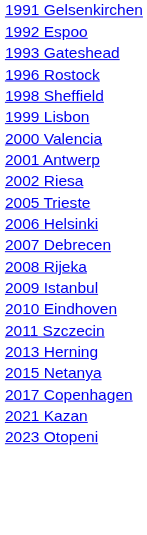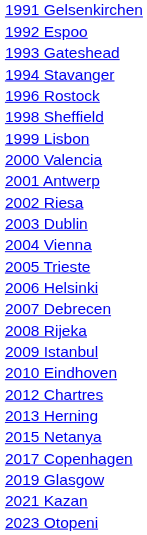 <table>
 <tr>
 <td><a href='#'>1991 Gelsenkirchen</a></td>
 <td></td>
 <td></td>
 <td></td>
 </tr>
 <tr>
 <td><a href='#'>1992 Espoo</a></td>
 <td></td>
 <td></td>
 <td></td>
 </tr>
 <tr>
 <td><a href='#'>1993 Gateshead</a></td>
+<td></td>
+<td></td>
+<td></td>
+</tr>
+<tr>
+<td><a href='#'>1994 Stavanger</a></td>
 <td></td>
 <td></td>
 <td></td>
 </tr>
 <tr>
 <td><a href='#'>1996 Rostock</a></td>
 <td></td>
 <td></td>
 <td></td>
 </tr>
 <tr>
 <td><a href='#'>1998 Sheffield</a></td>
 <td></td>
 <td></td>
 <td></td>
 </tr>
 <tr>
 <td><a href='#'>1999 Lisbon</a></td>
 <td></td>
 <td></td>
 <td></td>
 </tr>
 <tr>
 <td><a href='#'>2000 Valencia</a></td>
 <td></td>
 <td></td>
 <td></td>
 </tr>
 <tr>
 <td><a href='#'>2001 Antwerp</a></td>
 <td></td>
 <td></td>
 <td></td>
 </tr>
 <tr>
 <td><a href='#'>2002 Riesa</a></td>
 <td></td>
 <td></td>
 <td></td>
 </tr>
 <tr>
+<td><a href='#'>2003 Dublin</a></td>
+<td></td>
+<td></td>
+<td></td>
+</tr>
+<tr>
+<td><a href='#'>2004 Vienna</a></td>
+<td></td>
+<td></td>
+<td></td>
+</tr>
+<tr>
 <td><a href='#'>2005 Trieste</a></td>
 <td></td>
 <td></td>
 <td></td>
 </tr>
 <tr>
 <td><a href='#'>2006 Helsinki</a></td>
 <td></td>
 <td></td>
 <td></td>
 </tr>
 <tr>
 <td><a href='#'>2007 Debrecen</a></td>
 <td></td>
 <td></td>
 <td></td>
 </tr>
 <tr>
 <td><a href='#'>2008 Rijeka</a></td>
 <td></td>
 <td></td>
 <td></td>
 </tr>
 <tr>
 <td><a href='#'>2009 Istanbul</a></td>
 <td></td>
 <td></td>
 <td></td>
 </tr>
 <tr>
 <td><a href='#'>2010 Eindhoven</a></td>
 <td></td>
 <td></td>
 <td></td>
 </tr>
 <tr>
-<td><a href='#'>2011 Szczecin</a></td>
+<td><a href='#'>2012 Chartres</a></td>
 <td></td>
 <td></td>
 <td></td>
 </tr>
 <tr>
 <td><a href='#'>2013 Herning</a></td>
 <td></td>
 <td></td>
 <td></td>
 </tr>
 <tr>
 <td><a href='#'>2015 Netanya</a></td>
 <td></td>
 <td></td>
 <td></td>
 </tr>
 <tr>
 <td><a href='#'>2017 Copenhagen</a></td>
 <td></td>
 <td></td>
 <td></td>
 </tr>
 <tr>
+<td><a href='#'>2019 Glasgow</a></td>
+<td></td>
+<td></td>
+<td></td>
+</tr>
+<tr>
 <td><a href='#'>2021 Kazan</a></td>
 <td></td>
 <td></td>
 <td></td>
 </tr>
 <tr>
 <td><a href='#'>2023 Otopeni</a></td>
 <td></td>
 <td></td>
 <td></td>
 </tr>
 </table>
